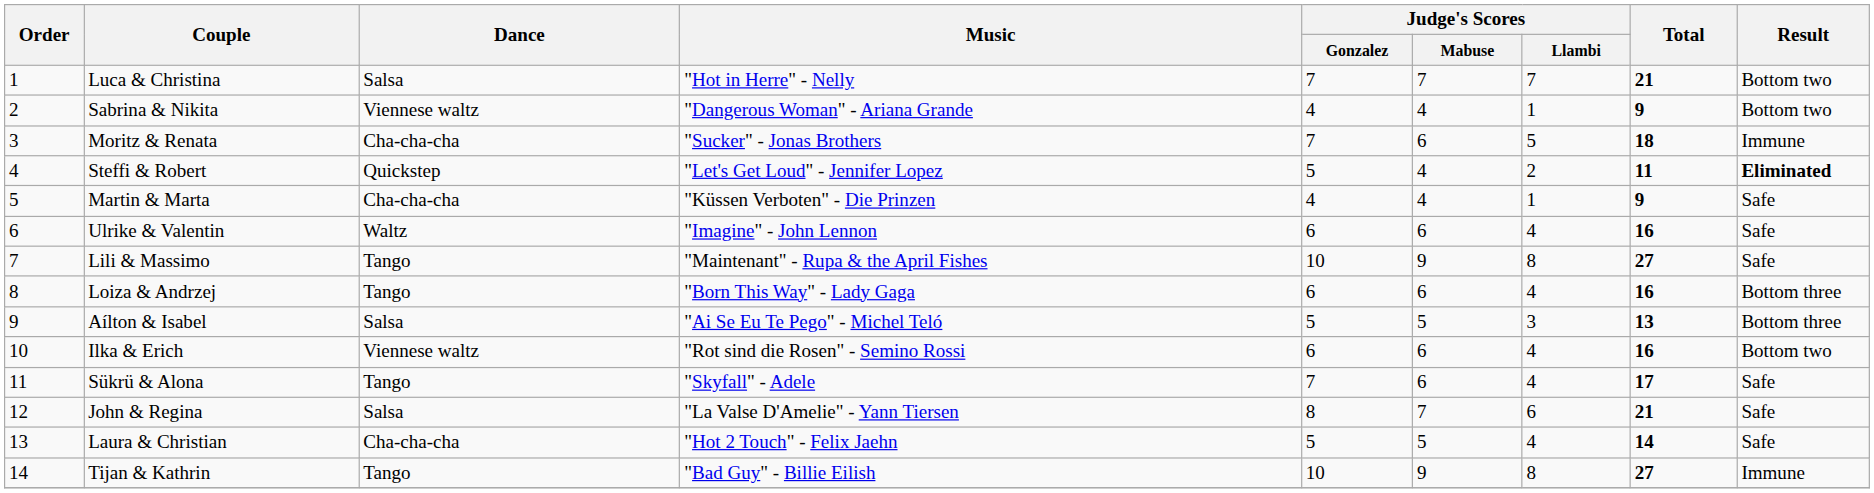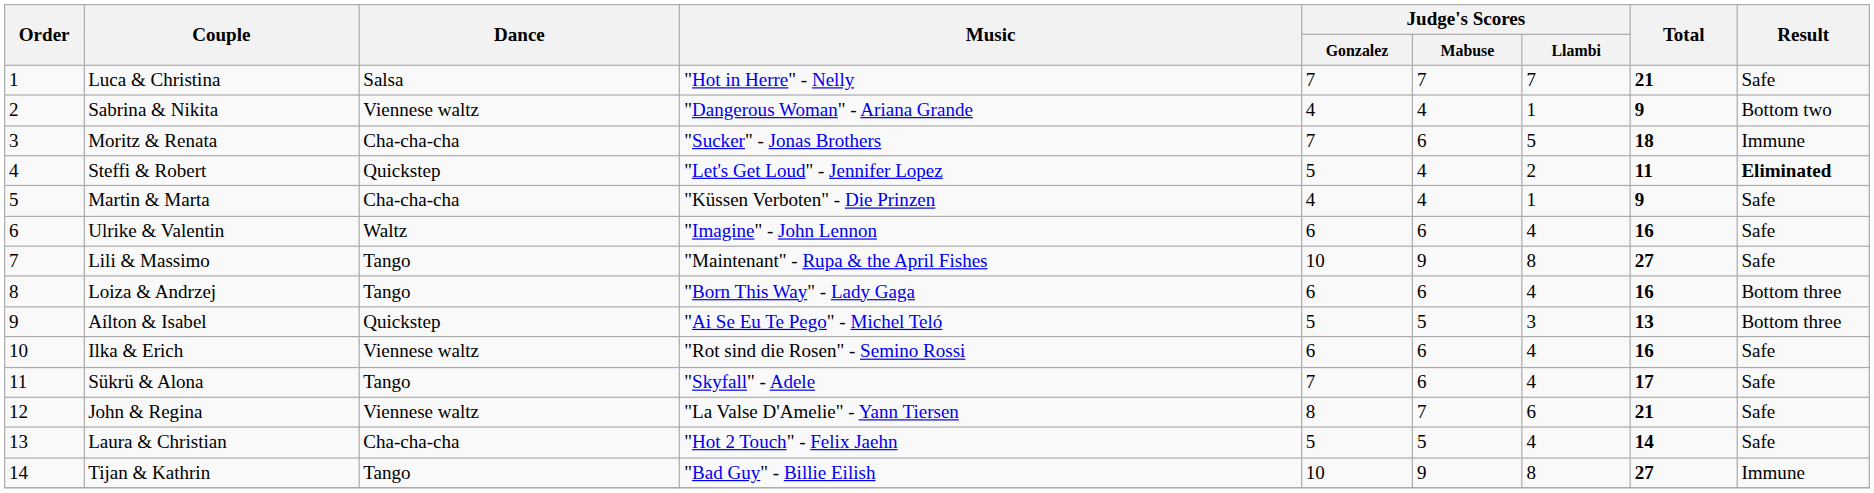 <table class="wikitable sortable center">
 <tr>
 <th rowspan="2" style="width: 4em">Order</th>
 <th rowspan="2" style="width: 17em">Couple</th>
 <th rowspan="2" style="width: 20em">Dance</th>
 <th rowspan="2" style="width: 40em">Music</th>
 <th colspan="3">Judge's Scores</th>
 <th rowspan="2" style="width: 6em">Total</th>
 <th rowspan="2" style="width: 7em">Result</th>
 </tr>
 <tr>
 <th style="width: 6em"><small>Gonzalez</small></th>
 <th style="width: 6em"><small>Mabuse</small></th>
 <th style="width: 6em"><small>Llambi</small></th>
 </tr>
 <tr>
 <td>1</td>
 <td>Luca & Christina</td>
 <td>Salsa</td>
 <td>"<a href='#'>Hot in Herre</a>" - <a href='#'>Nelly</a></td>
 <td>7</td>
 <td>7</td>
 <td>7</td>
 <td><strong>21</strong></td>
-<td>Bottom two</td>
+<td>Safe</td>
 </tr>
 <tr>
 <td>2</td>
 <td>Sabrina & Nikita</td>
 <td>Viennese waltz</td>
 <td>"<a href='#'>Dangerous Woman</a>" - <a href='#'>Ariana Grande</a></td>
 <td>4</td>
 <td>4</td>
 <td>1</td>
 <td><strong>9</strong></td>
 <td>Bottom two</td>
 </tr>
 <tr>
 <td>3</td>
 <td>Moritz & Renata</td>
 <td>Cha-cha-cha</td>
 <td>"<a href='#'>Sucker</a>" - <a href='#'>Jonas Brothers</a></td>
 <td>7</td>
 <td>6</td>
 <td>5</td>
 <td><strong>18</strong></td>
 <td>Immune</td>
 </tr>
 <tr>
 <td>4</td>
 <td>Steffi & Robert</td>
 <td>Quickstep</td>
 <td>"<a href='#'>Let's Get Loud</a>" - <a href='#'>Jennifer Lopez</a></td>
 <td>5</td>
 <td>4</td>
 <td>2</td>
 <td><strong>11</strong></td>
 <td><strong>Eliminated</strong></td>
 </tr>
 <tr>
 <td>5</td>
 <td>Martin & Marta</td>
 <td>Cha-cha-cha</td>
 <td>"Küssen Verboten" - <a href='#'>Die Prinzen</a></td>
 <td>4</td>
 <td>4</td>
 <td>1</td>
 <td><strong>9</strong></td>
 <td>Safe</td>
 </tr>
 <tr>
 <td>6</td>
 <td>Ulrike & Valentin</td>
 <td>Waltz</td>
 <td>"<a href='#'>Imagine</a>" - <a href='#'>John Lennon</a></td>
 <td>6</td>
 <td>6</td>
 <td>4</td>
 <td><strong>16</strong></td>
 <td>Safe</td>
 </tr>
 <tr>
 <td>7</td>
 <td>Lili & Massimo</td>
 <td>Tango</td>
 <td>"Maintenant" - <a href='#'>Rupa & the April Fishes</a></td>
 <td>10</td>
 <td>9</td>
 <td>8</td>
 <td><strong>27</strong></td>
 <td>Safe</td>
 </tr>
 <tr>
 <td>8</td>
 <td>Loiza & Andrzej</td>
 <td>Tango</td>
 <td>"<a href='#'>Born This Way</a>" - <a href='#'>Lady Gaga</a></td>
 <td>6</td>
 <td>6</td>
 <td>4</td>
 <td><strong>16</strong></td>
 <td>Bottom three</td>
 </tr>
 <tr>
 <td>9</td>
 <td>Aílton & Isabel</td>
-<td>Salsa</td>
+<td>Quickstep</td>
 <td>"<a href='#'>Ai Se Eu Te Pego</a>" - <a href='#'>Michel Teló</a></td>
 <td>5</td>
 <td>5</td>
 <td>3</td>
 <td><strong>13</strong></td>
 <td>Bottom three</td>
 </tr>
 <tr>
 <td>10</td>
 <td>Ilka & Erich</td>
 <td>Viennese waltz</td>
 <td>"Rot sind die Rosen" - <a href='#'>Semino Rossi</a></td>
 <td>6</td>
 <td>6</td>
 <td>4</td>
 <td><strong>16</strong></td>
-<td>Bottom two</td>
+<td>Safe</td>
 </tr>
 <tr>
 <td>11</td>
 <td>Sükrü & Alona</td>
 <td>Tango</td>
 <td>"<a href='#'>Skyfall</a>" - <a href='#'>Adele</a></td>
 <td>7</td>
 <td>6</td>
 <td>4</td>
 <td><strong>17</strong></td>
 <td>Safe</td>
 </tr>
 <tr>
 <td>12</td>
 <td>John & Regina</td>
-<td>Salsa</td>
+<td>Viennese waltz</td>
 <td>"La Valse D'Amelie" - <a href='#'>Yann Tiersen</a></td>
 <td>8</td>
 <td>7</td>
 <td>6</td>
 <td><strong>21</strong></td>
 <td>Safe</td>
 </tr>
 <tr>
 <td>13</td>
 <td>Laura & Christian</td>
 <td>Cha-cha-cha</td>
 <td>"<a href='#'>Hot 2 Touch</a>" - <a href='#'>Felix Jaehn</a></td>
 <td>5</td>
 <td>5</td>
 <td>4</td>
 <td><strong>14</strong></td>
 <td>Safe</td>
 </tr>
 <tr>
 <td>14</td>
 <td>Tijan & Kathrin</td>
 <td>Tango</td>
 <td>"<a href='#'>Bad Guy</a>" - <a href='#'>Billie Eilish</a></td>
 <td>10</td>
 <td>9</td>
 <td>8</td>
 <td><strong>27</strong></td>
 <td>Immune</td>
 </tr>
 <tr>
 </tr>
 </table>
